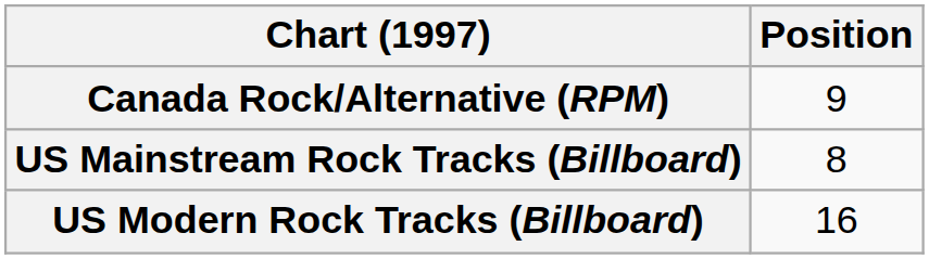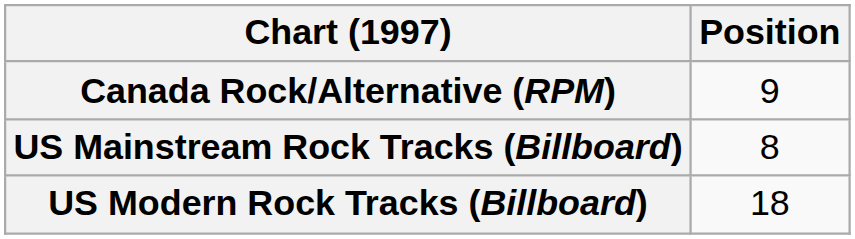 <table class="wikitable sortable plainrowheaders" style="text-align:center">
 <tr>
 <th>Chart (1997)</th>
 <th>Position</th>
 </tr>
 <tr>
 <th scope="row">Canada Rock/Alternative (<em>RPM</em>)</th>
 <td>9</td>
 </tr>
 <tr>
 <th scope="row">US Mainstream Rock Tracks (<em>Billboard</em>)</th>
 <td>8</td>
 </tr>
 <tr>
 <th scope="row">US Modern Rock Tracks (<em>Billboard</em>)</th>
-<td>16</td>
+<td>18</td>
 </tr>
 </table>
